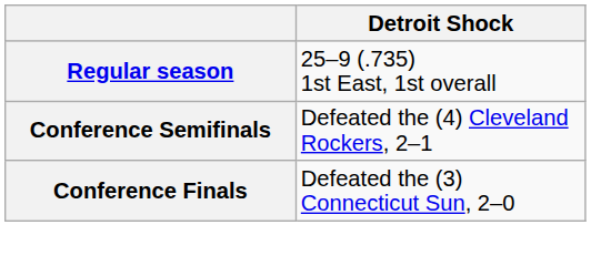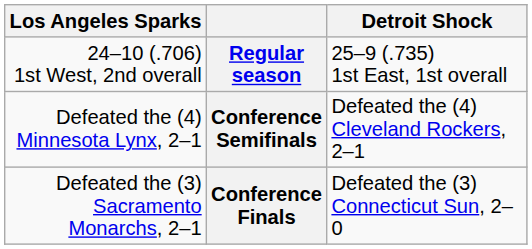 <table class="wikitable" style="width: 60%; font-size:90%;">
 <tr valign=top>
+<th width=50%>Los Angeles Sparks</th>
 <th></th>
 <th width=50%>Detroit Shock</th>
 </tr>
 <tr>
+<td align=right>24–10 (.706)<br>1st West, 2nd overall</td>
 <th><a href='#'>Regular season</a></th>
 <td align=left>25–9 (.735)<br>1st East, 1st overall</td>
 </tr>
 <tr>
+<td align=right>Defeated the (4) <a href='#'>Minnesota Lynx</a>, 2–1</td>
 <th>Conference Semifinals</th>
 <td align=left>Defeated the (4) <a href='#'>Cleveland Rockers</a>, 2–1</td>
 </tr>
 <tr>
+<td align=right>Defeated the (3) <a href='#'>Sacramento Monarchs</a>, 2–1</td>
 <th>Conference Finals</th>
 <td align=left>Defeated the (3) <a href='#'>Connecticut Sun</a>, 2–0</td>
 </tr>
 </table>
